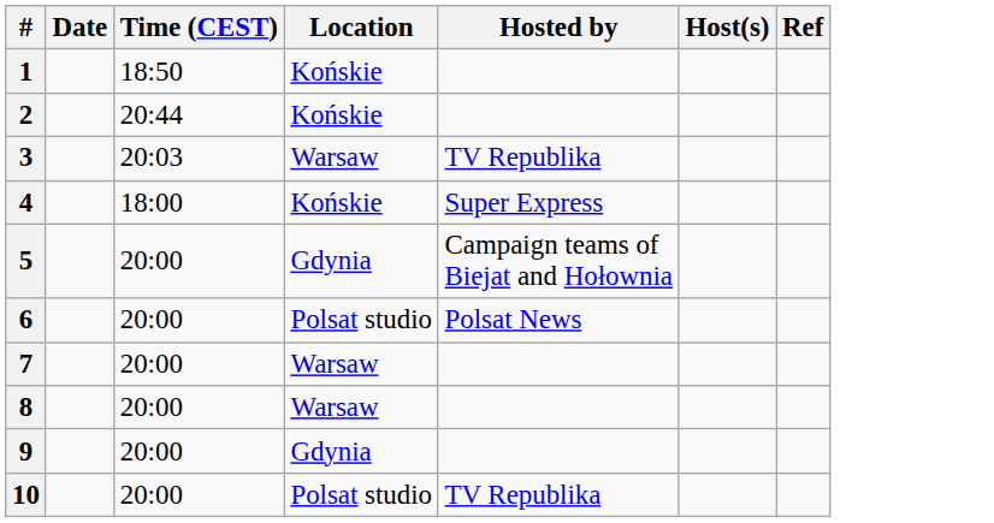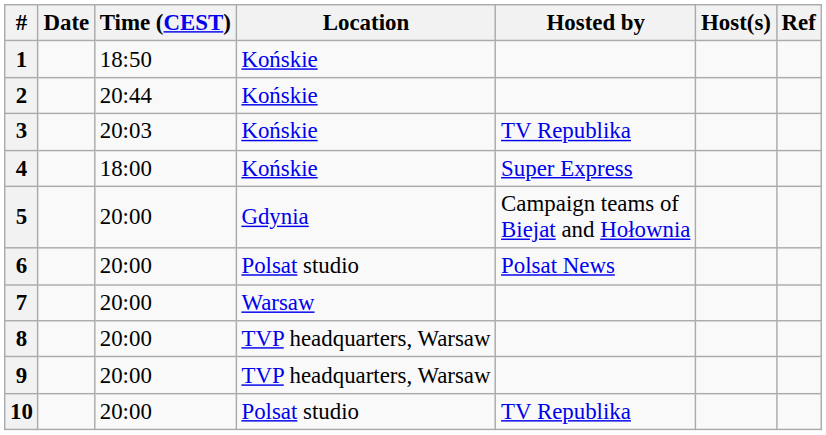 <table class="wikitable sortable">
 <tr>
 <th>#</th>
 <th>Date</th>
 <th>Time (<a href='#'>CEST</a>)</th>
 <th>Location</th>
 <th>Hosted by</th>
 <th>Host(s)</th>
 <th>Ref</th>
 </tr>
 <tr>
 <th>1</th>
 <td></td>
 <td>18:50</td>
 <td><a href='#'>Końskie</a></td>
 <td></td>
 <td></td>
 <td></td>
 </tr>
 <tr>
 <th>2</th>
 <td></td>
 <td>20:44</td>
 <td><a href='#'>Końskie</a></td>
 <td></td>
 <td></td>
 <td></td>
 </tr>
 <tr>
 <th>3</th>
 <td></td>
 <td>20:03</td>
-<td><a href='#'>Warsaw</a></td>
+<td><a href='#'>Końskie</a></td>
 <td><a href='#'>TV Republika</a></td>
 <td></td>
 <td></td>
 </tr>
 <tr>
 <th>4</th>
 <td></td>
 <td>18:00</td>
 <td><a href='#'>Końskie</a></td>
 <td><a href='#'>Super Express</a></td>
 <td></td>
 <td></td>
 </tr>
 <tr>
 <th>5</th>
 <td></td>
 <td>20:00</td>
 <td><a href='#'>Gdynia</a></td>
 <td>Campaign teams of<br><a href='#'>Biejat</a> and <a href='#'>Hołownia</a></td>
 <td></td>
 <td></td>
 </tr>
 <tr>
 <th>6</th>
 <td></td>
 <td>20:00</td>
 <td><a href='#'>Polsat</a> studio</td>
 <td><a href='#'>Polsat News</a></td>
 <td></td>
 <td></td>
 </tr>
 <tr>
 <th>7</th>
 <td></td>
 <td>20:00</td>
 <td><a href='#'>Warsaw</a></td>
 <td></td>
 <td></td>
 <td></td>
 </tr>
 <tr>
 <th>8</th>
 <td></td>
 <td>20:00</td>
-<td><a href='#'>Warsaw</a></td>
+<td><a href='#'>TVP</a> headquarters, Warsaw</td>
 <td></td>
 <td></td>
 <td></td>
 </tr>
 <tr>
 <th>9</th>
 <td></td>
 <td>20:00</td>
-<td><a href='#'>Gdynia</a></td>
+<td><a href='#'>TVP</a> headquarters, Warsaw</td>
 <td></td>
 <td></td>
 <td></td>
 </tr>
 <tr>
 <th>10</th>
 <td></td>
 <td>20:00</td>
 <td><a href='#'>Polsat</a> studio</td>
 <td><a href='#'>TV Republika</a></td>
 <td></td>
 <td></td>
 </tr>
 </table>
